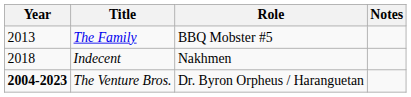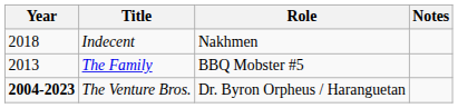 <table class="wikitable">
 <tr>
 <th>Year</th>
 <th>Title</th>
 <th>Role</th>
 <th>Notes</th>
 </tr>
 <tr>
+<td>2018</td>
+<td><em>Indecent</em></td>
+<td>Nakhmen</td>
+<td></td>
+</tr>
+<tr>
 <td>2013</td>
 <td><em><a href='#'>The Family</a></em></td>
 <td>BBQ Mobster #5</td>
-<td></td>
-</tr>
-<tr>
-<td>2018</td>
-<td><em>Indecent</em></td>
-<td>Nakhmen</td>
 <td></td>
 </tr>
 <tr>
 <td><strong>2004-2023</strong></td>
 <td><em>The Venture Bros.</em></td>
 <td>Dr. Byron Orpheus / Haranguetan</td>
 <td></td>
 </tr>
 </table>
